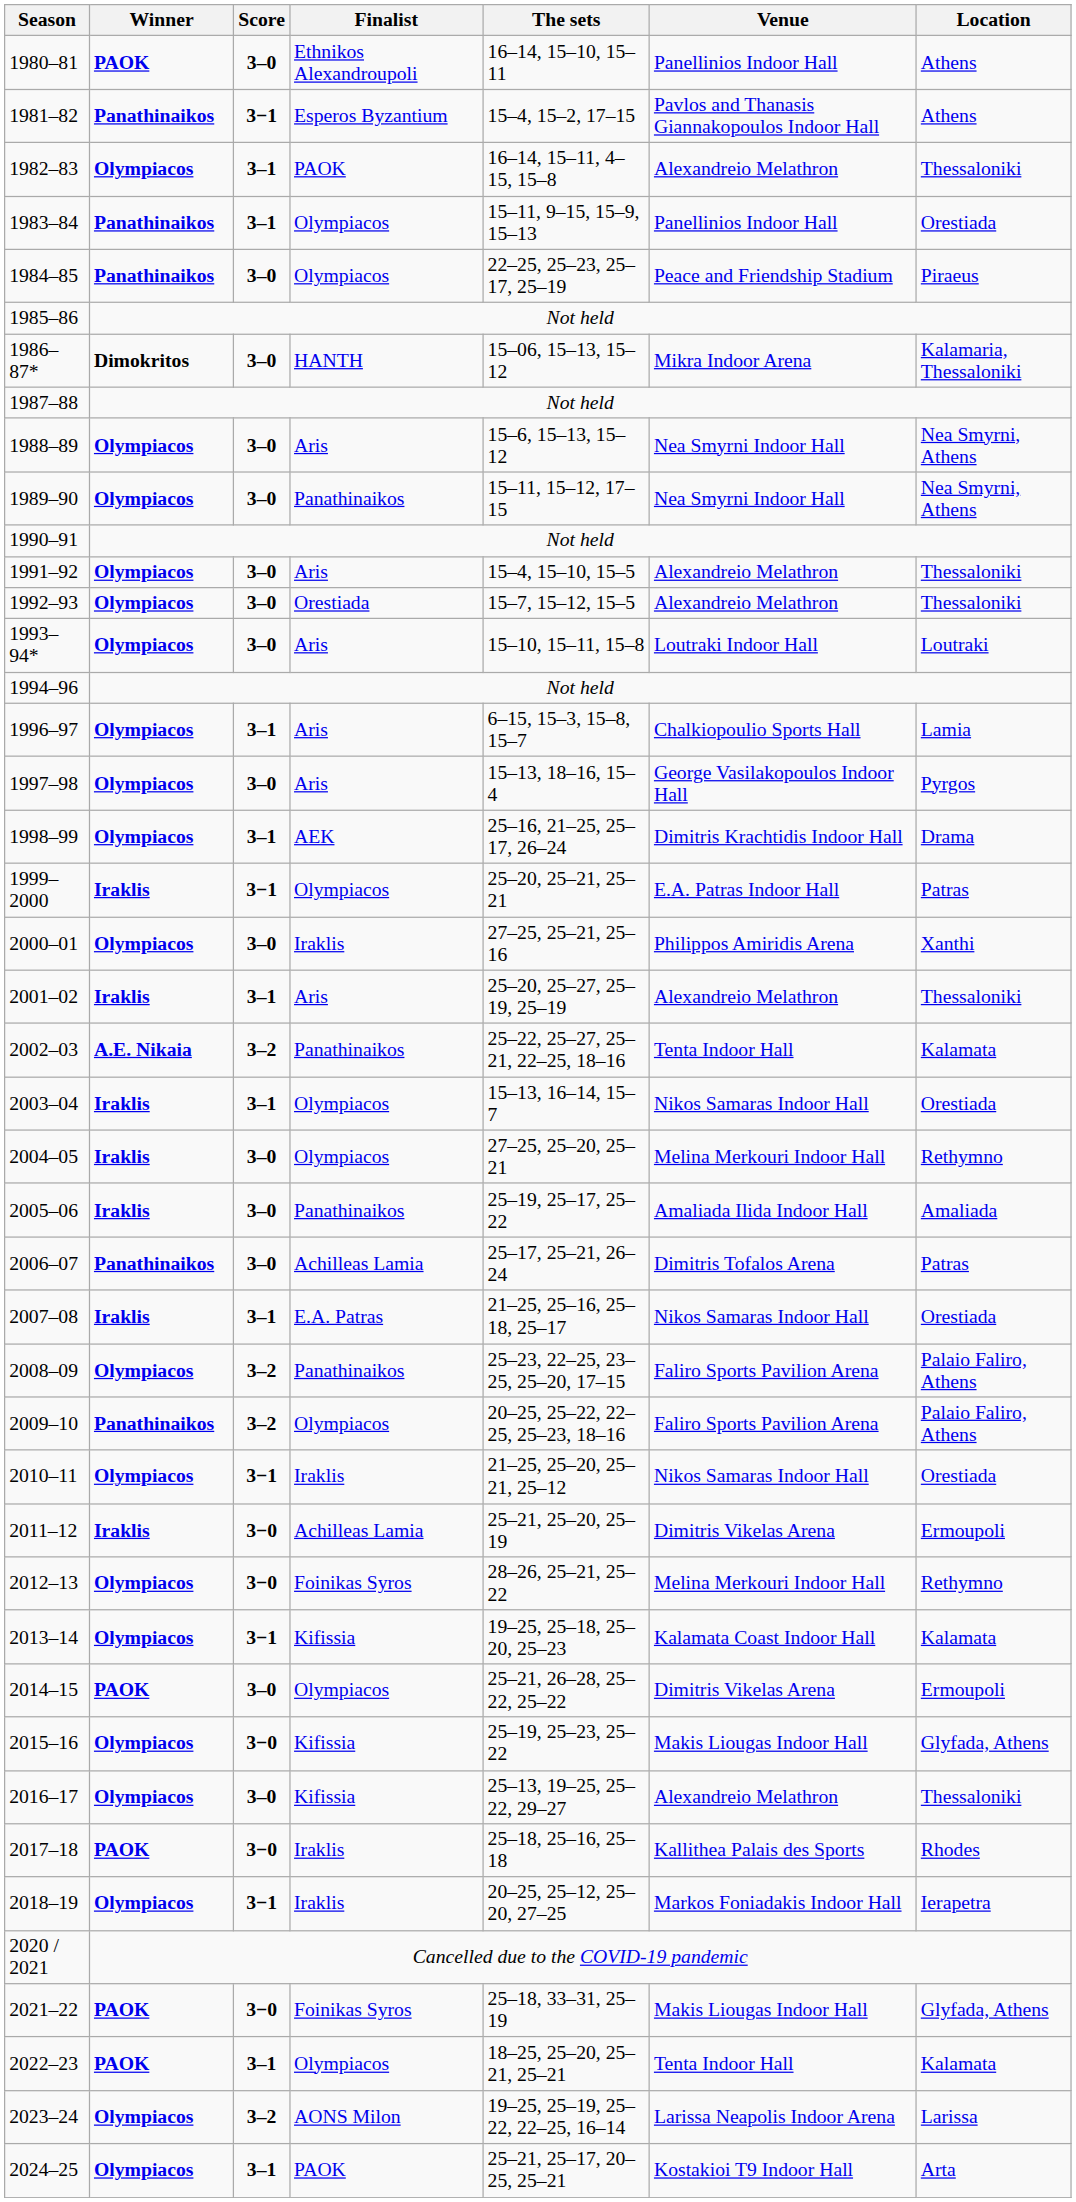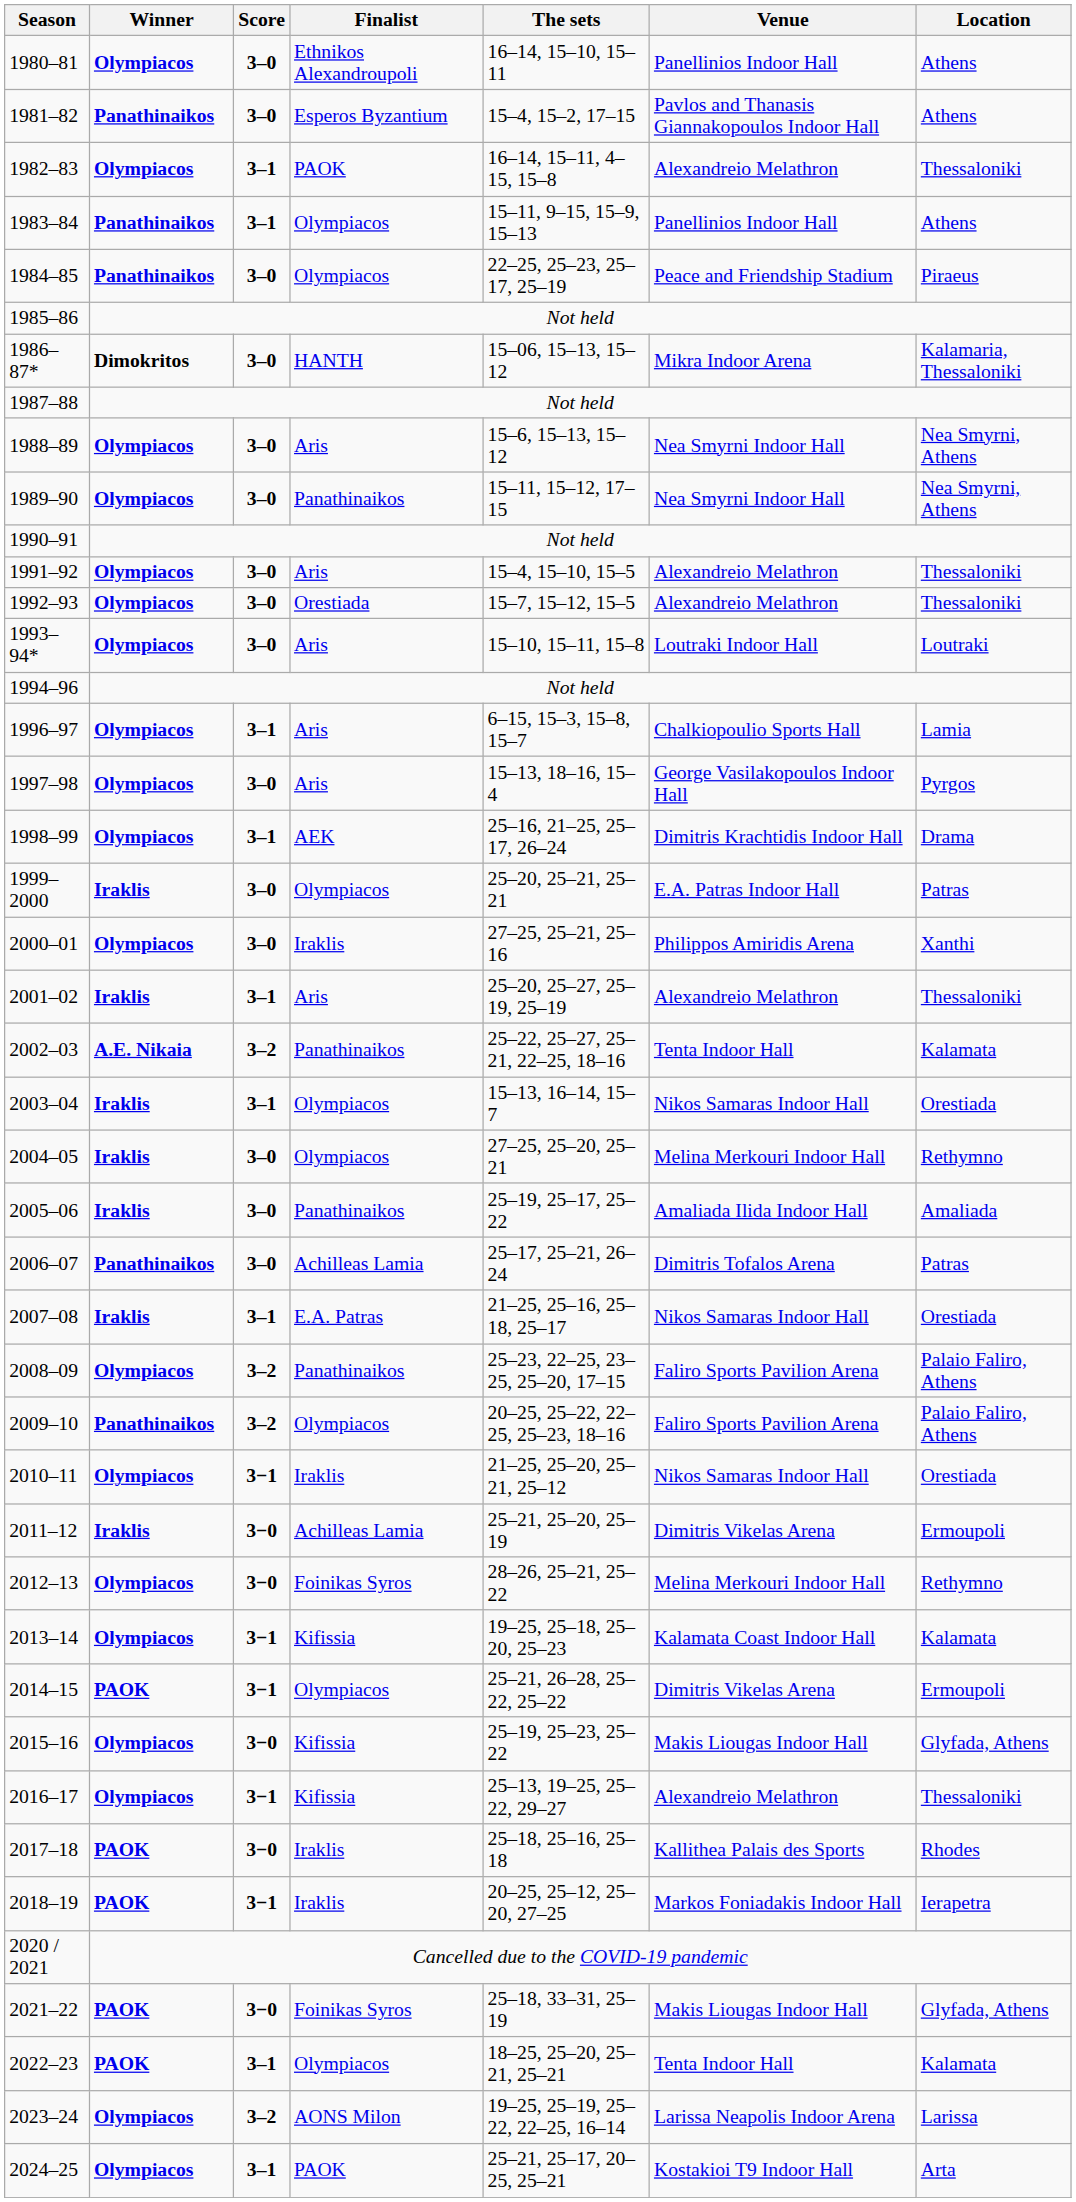 <table class="wikitable" style="text-align: left; font-size:100%">
 <tr>
 <th style="text-align:center">Season</th>
 <th width="110" !style="text-align:center">Winner</th>
 <th style="text-align:center">Score</th>
 <th width="150" !style="text-align:center">Finalist</th>
 <th style="text-align:center">The sets</th>
 <th style="text-align:center">Venue</th>
 <th style="text-align:center">Location</th>
 </tr>
 <tr>
 <td>1980–81</td>
-<td><strong> <a href='#'>PAOK</a></strong></td>
+<td><strong><a href='#'>Olympiacos</a> </strong></td>
 <td align="center"><strong>3–0</strong></td>
 <td><a href='#'>Ethnikos Alexandroupoli</a></td>
 <td>16–14, 15–10, 15–11</td>
 <td><a href='#'>Panellinios Indoor Hall</a></td>
 <td><a href='#'>Athens</a></td>
 </tr>
 <tr>
 <td>1981–82</td>
 <td><strong><a href='#'>Panathinaikos</a></strong></td>
-<td align="center"><strong>3−1</strong></td>
+<td align="center"><strong>3–0</strong></td>
 <td><a href='#'>Esperos Byzantium</a></td>
 <td>15–4, 15–2, 17–15</td>
 <td><a href='#'>Pavlos and Thanasis Giannakopoulos Indoor Hall</a></td>
 <td><a href='#'>Athens</a></td>
 </tr>
 <tr>
 <td>1982–83</td>
 <td><strong><a href='#'>Olympiacos</a> </strong></td>
 <td align="center"><strong>3–1</strong></td>
 <td><a href='#'>PAOK</a></td>
 <td>16–14, 15–11, 4–15, 15–8</td>
 <td><a href='#'>Alexandreio Melathron</a></td>
 <td><a href='#'>Thessaloniki</a></td>
 </tr>
 <tr>
 <td>1983–84</td>
 <td><strong><a href='#'>Panathinaikos</a></strong></td>
 <td align="center"><strong>3–1</strong></td>
 <td><a href='#'>Olympiacos</a></td>
 <td>15–11, 9–15, 15–9, 15–13</td>
 <td><a href='#'>Panellinios Indoor Hall</a></td>
-<td><a href='#'>Orestiada</a></td>
+<td><a href='#'>Athens</a></td>
 </tr>
 <tr .>
 <td>1984–85</td>
 <td><strong><a href='#'>Panathinaikos</a></strong></td>
 <td align="center"><strong>3–0</strong></td>
 <td><a href='#'>Olympiacos</a></td>
 <td>22–25, 25–23, 25–17, 25–19</td>
 <td><a href='#'>Peace and Friendship Stadium</a></td>
 <td><a href='#'>Piraeus</a></td>
 </tr>
 <tr>
 <td>1985–86</td>
 <td colspan=6  align="center"><em>Not held</em></td>
 </tr>
 <tr>
 <td>1986–87*</td>
 <td><strong>Dimokritos</strong></td>
 <td align="center"><strong>3–0</strong></td>
 <td><a href='#'>HANTH</a></td>
 <td>15–06, 15–13, 15–12</td>
 <td><a href='#'>Mikra Indoor Arena</a></td>
 <td><a href='#'>Kalamaria, Thessaloniki</a></td>
 </tr>
 <tr>
 <td>1987–88</td>
 <td colspan=6  align="center"><em>Not held</em></td>
 </tr>
 <tr>
 <td>1988–89</td>
 <td><strong><a href='#'>Olympiacos</a> </strong></td>
 <td align="center"><strong>3–0</strong></td>
 <td><a href='#'>Aris</a></td>
 <td>15–6, 15–13, 15–12</td>
 <td><a href='#'>Nea Smyrni Indoor Hall</a></td>
 <td><a href='#'>Nea Smyrni, Athens</a></td>
 </tr>
 <tr>
 <td>1989–90</td>
 <td><strong><a href='#'>Olympiacos</a> </strong></td>
 <td align="center"><strong>3–0</strong></td>
 <td><a href='#'>Panathinaikos</a></td>
 <td>15–11, 15–12, 17–15</td>
 <td><a href='#'>Nea Smyrni Indoor Hall</a></td>
 <td><a href='#'>Nea Smyrni, Athens</a></td>
 </tr>
 <tr>
 <td>1990–91</td>
 <td colspan=6  align="center"><em>Not held</em></td>
 </tr>
 <tr>
 <td>1991–92</td>
 <td><strong><a href='#'>Olympiacos</a> </strong></td>
 <td align="center"><strong>3–0</strong></td>
 <td><a href='#'>Aris</a></td>
 <td>15–4, 15–10, 15–5</td>
 <td><a href='#'>Alexandreio Melathron</a></td>
 <td><a href='#'>Thessaloniki</a></td>
 </tr>
 <tr>
 <td>1992–93</td>
 <td><strong><a href='#'>Olympiacos</a> </strong></td>
 <td align="center"><strong>3–0</strong></td>
 <td><a href='#'>Orestiada</a></td>
 <td>15–7, 15–12, 15–5</td>
 <td><a href='#'>Alexandreio Melathron</a></td>
 <td><a href='#'>Thessaloniki</a></td>
 </tr>
 <tr>
 <td>1993–94*</td>
 <td><strong><a href='#'>Olympiacos</a> </strong></td>
 <td align="center"><strong>3–0</strong></td>
 <td><a href='#'>Aris</a></td>
 <td>15–10, 15–11, 15–8</td>
 <td><a href='#'>Loutraki Indoor Hall</a></td>
 <td><a href='#'>Loutraki</a></td>
 </tr>
 <tr>
 <td>1994–96</td>
 <td colspan=6  align="center"><em>Not held</em></td>
 </tr>
 <tr>
 <td>1996–97</td>
 <td><strong><a href='#'>Olympiacos</a> </strong></td>
 <td align="center"><strong>3–1</strong></td>
 <td><a href='#'>Aris</a></td>
 <td>6–15, 15–3, 15–8, 15–7</td>
 <td><a href='#'>Chalkiopoulio Sports Hall</a></td>
 <td><a href='#'>Lamia</a></td>
 </tr>
 <tr>
 <td>1997–98</td>
 <td><strong><a href='#'>Olympiacos</a> </strong></td>
 <td align="center"><strong>3–0</strong></td>
 <td><a href='#'>Aris</a></td>
 <td>15–13, 18–16, 15–4</td>
 <td><a href='#'>George Vasilakopoulos Indoor Hall</a></td>
 <td><a href='#'>Pyrgos</a></td>
 </tr>
 <tr>
 <td>1998–99</td>
 <td><strong><a href='#'>Olympiacos</a> </strong></td>
 <td align="center"><strong>3–1</strong></td>
 <td><a href='#'>AEK</a></td>
 <td>25–16, 21–25, 25–17, 26–24</td>
 <td><a href='#'>Dimitris Krachtidis Indoor Hall</a></td>
 <td><a href='#'>Drama</a></td>
 </tr>
 <tr>
 <td>1999–2000</td>
 <td><strong><a href='#'>Iraklis</a></strong></td>
-<td align="center"><strong>3−1</strong></td>
+<td align="center"><strong>3–0</strong></td>
 <td><a href='#'>Olympiacos</a></td>
 <td>25–20, 25–21, 25–21</td>
 <td><a href='#'>E.A. Patras Indoor Hall</a></td>
 <td><a href='#'>Patras</a></td>
 </tr>
 <tr>
 <td>2000–01</td>
 <td><strong><a href='#'>Olympiacos</a> </strong></td>
 <td align="center"><strong>3–0</strong></td>
 <td><a href='#'>Iraklis</a></td>
 <td>27–25, 25–21, 25–16</td>
 <td><a href='#'>Philippos Amiridis Arena</a></td>
 <td><a href='#'>Xanthi</a></td>
 </tr>
 <tr>
 <td>2001–02</td>
 <td><strong><a href='#'>Iraklis</a></strong></td>
 <td align="center"><strong>3–1</strong></td>
 <td><a href='#'>Aris</a></td>
 <td>25–20, 25–27, 25–19, 25–19</td>
 <td><a href='#'>Alexandreio Melathron</a></td>
 <td><a href='#'>Thessaloniki</a></td>
 </tr>
 <tr>
 <td>2002–03</td>
 <td><strong><a href='#'>A.E. Nikaia</a></strong></td>
 <td align="center"><strong>3–2</strong></td>
 <td><a href='#'>Panathinaikos</a></td>
 <td>25–22, 25–27, 25–21, 22–25, 18–16</td>
 <td><a href='#'>Tenta Indoor Hall</a></td>
 <td><a href='#'>Kalamata</a></td>
 </tr>
 <tr>
 <td>2003–04</td>
 <td><strong><a href='#'>Iraklis</a></strong></td>
 <td align="center"><strong>3–1</strong></td>
 <td><a href='#'>Olympiacos</a></td>
 <td>15–13, 16–14, 15–7</td>
 <td><a href='#'>Nikos Samaras Indoor Hall</a></td>
 <td><a href='#'>Orestiada</a></td>
 </tr>
 <tr>
 <td>2004–05</td>
 <td><strong><a href='#'>Iraklis</a></strong></td>
 <td align="center"><strong>3–0</strong></td>
 <td><a href='#'>Olympiacos</a></td>
 <td>27–25, 25–20, 25–21</td>
 <td><a href='#'>Melina Merkouri Indoor Hall</a></td>
 <td><a href='#'>Rethymno</a></td>
 </tr>
 <tr>
 <td>2005–06</td>
 <td><strong><a href='#'>Iraklis</a></strong></td>
 <td align="center"><strong>3–0</strong></td>
 <td><a href='#'>Panathinaikos</a></td>
 <td>25–19, 25–17, 25–22</td>
 <td><a href='#'>Amaliada Ilida Indoor Hall</a></td>
 <td><a href='#'>Amaliada</a></td>
 </tr>
 <tr>
 <td>2006–07</td>
 <td><strong><a href='#'>Panathinaikos</a></strong></td>
 <td align="center"><strong>3–0</strong></td>
 <td><a href='#'>Achilleas Lamia</a></td>
 <td>25–17, 25–21, 26–24</td>
 <td><a href='#'>Dimitris Tofalos Arena</a></td>
 <td><a href='#'>Patras</a></td>
 </tr>
 <tr>
 <td>2007–08</td>
 <td><strong><a href='#'>Iraklis</a></strong></td>
 <td align="center"><strong>3–1</strong></td>
 <td><a href='#'>E.A. Patras</a></td>
 <td>21–25, 25–16, 25–18, 25–17</td>
 <td><a href='#'>Nikos Samaras Indoor Hall</a></td>
 <td><a href='#'>Orestiada</a></td>
 </tr>
 <tr>
 <td>2008–09</td>
 <td><strong><a href='#'>Olympiacos</a> </strong></td>
 <td align="center"><strong>3–2</strong></td>
 <td><a href='#'>Panathinaikos</a></td>
 <td>25–23, 22–25, 23–25, 25–20, 17–15</td>
 <td><a href='#'>Faliro Sports Pavilion Arena</a></td>
 <td><a href='#'>Palaio Faliro, Athens</a></td>
 </tr>
 <tr>
 <td>2009–10</td>
 <td><strong><a href='#'>Panathinaikos</a></strong></td>
 <td align="center"><strong>3–2</strong></td>
 <td><a href='#'>Olympiacos</a></td>
 <td>20–25, 25–22, 22–25, 25–23, 18–16</td>
 <td><a href='#'>Faliro Sports Pavilion Arena</a></td>
 <td><a href='#'>Palaio Faliro, Athens</a></td>
 </tr>
 <tr>
 <td>2010–11</td>
 <td><strong> <a href='#'>Olympiacos</a></strong></td>
 <td align="center"><strong>3−1</strong></td>
 <td><a href='#'>Iraklis</a></td>
 <td>21–25, 25–20, 25–21, 25–12</td>
 <td><a href='#'>Nikos Samaras Indoor Hall</a></td>
 <td><a href='#'>Orestiada</a></td>
 </tr>
 <tr>
 <td>2011–12</td>
 <td><strong><a href='#'>Iraklis</a></strong></td>
 <td align="center"><strong>3−0</strong></td>
 <td><a href='#'>Achilleas Lamia</a></td>
 <td>25–21, 25–20, 25–19</td>
 <td><a href='#'>Dimitris Vikelas Arena</a></td>
 <td><a href='#'>Ermoupoli</a></td>
 </tr>
 <tr>
 <td>2012–13</td>
 <td><strong> <a href='#'>Olympiacos</a></strong></td>
 <td align="center"><strong>3−0</strong></td>
 <td><a href='#'>Foinikas Syros</a></td>
 <td>28–26, 25–21, 25–22</td>
 <td><a href='#'>Melina Merkouri Indoor Hall</a></td>
 <td><a href='#'>Rethymno</a></td>
 </tr>
 <tr>
 <td>2013–14</td>
 <td><strong> <a href='#'>Olympiacos</a></strong></td>
 <td align="center"><strong>3−1</strong></td>
 <td><a href='#'>Kifissia</a></td>
 <td>19–25, 25–18, 25–20, 25–23</td>
 <td><a href='#'>Kalamata Coast Indoor Hall</a></td>
 <td><a href='#'>Kalamata</a></td>
 </tr>
 <tr>
 <td>2014–15</td>
 <td><strong> <a href='#'>PAOK</a></strong></td>
-<td align="center"><strong>3–0</strong></td>
+<td align="center"><strong>3−1</strong></td>
 <td><a href='#'>Olympiacos</a></td>
 <td>25–21, 26–28, 25–22, 25–22</td>
 <td><a href='#'>Dimitris Vikelas Arena</a></td>
 <td><a href='#'>Ermoupoli</a></td>
 </tr>
 <tr>
 <td>2015–16</td>
 <td><strong> <a href='#'>Olympiacos</a></strong></td>
 <td align="center"><strong>3−0</strong></td>
 <td><a href='#'>Kifissia</a></td>
 <td>25–19, 25–23, 25–22</td>
 <td><a href='#'>Makis Liougas Indoor Hall</a></td>
 <td><a href='#'>Glyfada, Athens</a></td>
 </tr>
 <tr>
 <td>2016–17</td>
 <td><strong> <a href='#'>Olympiacos</a></strong></td>
-<td align="center"><strong>3–0</strong></td>
+<td align="center"><strong>3−1</strong></td>
 <td><a href='#'>Kifissia</a></td>
 <td>25–13, 19–25, 25–22, 29–27</td>
 <td><a href='#'>Alexandreio Melathron</a></td>
 <td><a href='#'>Thessaloniki</a></td>
 </tr>
 <tr>
 <td>2017–18</td>
 <td><strong> <a href='#'>PAOK</a></strong></td>
 <td align="center"><strong>3−0</strong></td>
 <td><a href='#'>Iraklis</a></td>
 <td>25–18, 25–16, 25–18</td>
 <td><a href='#'>Kallithea Palais des Sports</a></td>
 <td><a href='#'>Rhodes</a></td>
 </tr>
 <tr>
 <td>2018–19</td>
-<td><strong><a href='#'>Olympiacos</a> </strong></td>
+<td><strong> <a href='#'>PAOK</a></strong></td>
 <td align="center"><strong>3−1</strong></td>
 <td><a href='#'>Iraklis</a></td>
 <td>20–25, 25–12, 25–20, 27–25</td>
 <td><a href='#'>Markos Foniadakis Indoor Hall</a></td>
 <td><a href='#'>Ierapetra</a></td>
 </tr>
 <tr>
 <td>2020 / 2021</td>
 <td colspan=6  align="center"><em>Cancelled due  to the <a href='#'>COVID-19 pandemic</a></em></td>
 </tr>
 <tr>
 <td>2021–22</td>
 <td><strong> <a href='#'>PAOK</a></strong></td>
 <td align="center"><strong>3−0</strong></td>
 <td><a href='#'>Foinikas Syros</a></td>
 <td>25–18, 33–31, 25–19</td>
 <td><a href='#'>Makis Liougas Indoor Hall</a></td>
 <td><a href='#'>Glyfada, Athens</a></td>
 </tr>
 <tr>
 <td>2022–23</td>
 <td><strong><a href='#'>PAOK</a></strong></td>
 <td align="center"><strong>3–1</strong></td>
 <td><a href='#'>Olympiacos</a></td>
 <td>18–25, 25–20, 25–21, 25–21</td>
 <td><a href='#'>Tenta Indoor Hall</a></td>
 <td><a href='#'>Kalamata</a></td>
 </tr>
 <tr>
 <td>2023–24</td>
 <td><strong><a href='#'>Olympiacos</a></strong></td>
 <td align="center"><strong>3–2</strong></td>
 <td><a href='#'>AONS Milon</a></td>
 <td>19–25, 25–19, 25–22, 22–25, 16–14</td>
 <td><a href='#'>Larissa Neapolis Indoor Arena</a></td>
 <td><a href='#'>Larissa</a></td>
 </tr>
 <tr>
 <td>2024–25</td>
 <td><strong><a href='#'>Olympiacos</a> </strong></td>
 <td align="center"><strong>3–1</strong></td>
 <td><a href='#'>PAOK</a></td>
 <td>25–21, 25–17, 20–25, 25–21</td>
 <td><a href='#'>Kostakioi T9 Indoor Hall</a></td>
 <td><a href='#'>Arta</a></td>
 </tr>
 </table>
